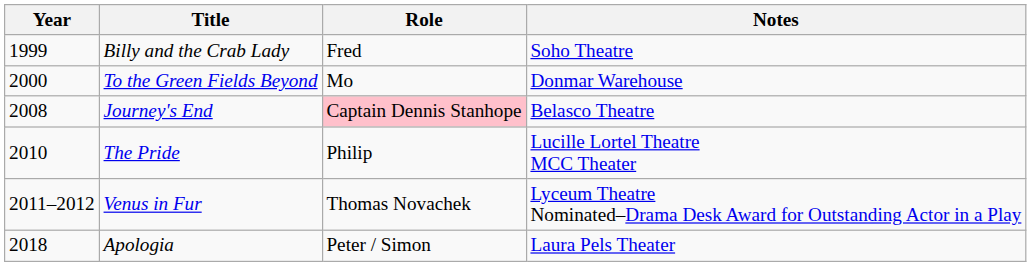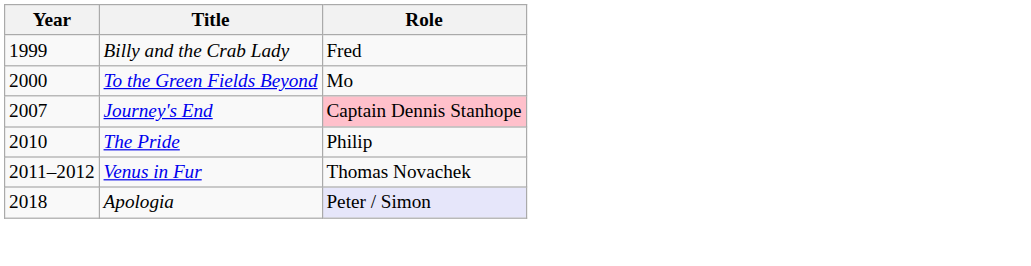 <table class="wikitable sortable">
 <tr>
 <th>Year</th>
 <th>Title</th>
 <th>Role</th>
-<th>Notes</th>
 </tr>
 <tr>
 <td>1999</td>
 <td><em>Billy and the Crab Lady</em></td>
 <td>Fred</td>
-<td><a href='#'>Soho Theatre</a></td>
 </tr>
 <tr>
 <td>2000</td>
 <td><em><a href='#'>To the Green Fields Beyond</a></em></td>
 <td>Mo</td>
-<td><a href='#'>Donmar Warehouse</a></td>
 </tr>
 <tr>
-<td>2008</td>
+<td>2007</td>
 <td><em><a href='#'>Journey's End</a></em></td>
 <td style="background: pink;">Captain Dennis Stanhope</td>
-<td><a href='#'>Belasco Theatre</a></td>
 </tr>
 <tr>
 <td>2010</td>
 <td><em><a href='#'>The Pride</a></em></td>
 <td>Philip</td>
-<td><a href='#'>Lucille Lortel Theatre</a><br><a href='#'>MCC Theater</a></td>
 </tr>
 <tr>
 <td>2011–2012</td>
 <td><em><a href='#'>Venus in Fur</a></em></td>
 <td>Thomas Novachek</td>
-<td><a href='#'>Lyceum Theatre</a><br>Nominated–<a href='#'>Drama Desk Award for Outstanding Actor in a Play</a></td>
 </tr>
 <tr>
 <td>2018</td>
 <td><em>Apologia</em></td>
-<td>Peter / Simon</td>
-<td><a href='#'>Laura Pels Theater</a></td>
+<td style="background: lavender;">Peter / Simon</td>
 </tr>
 </table>
